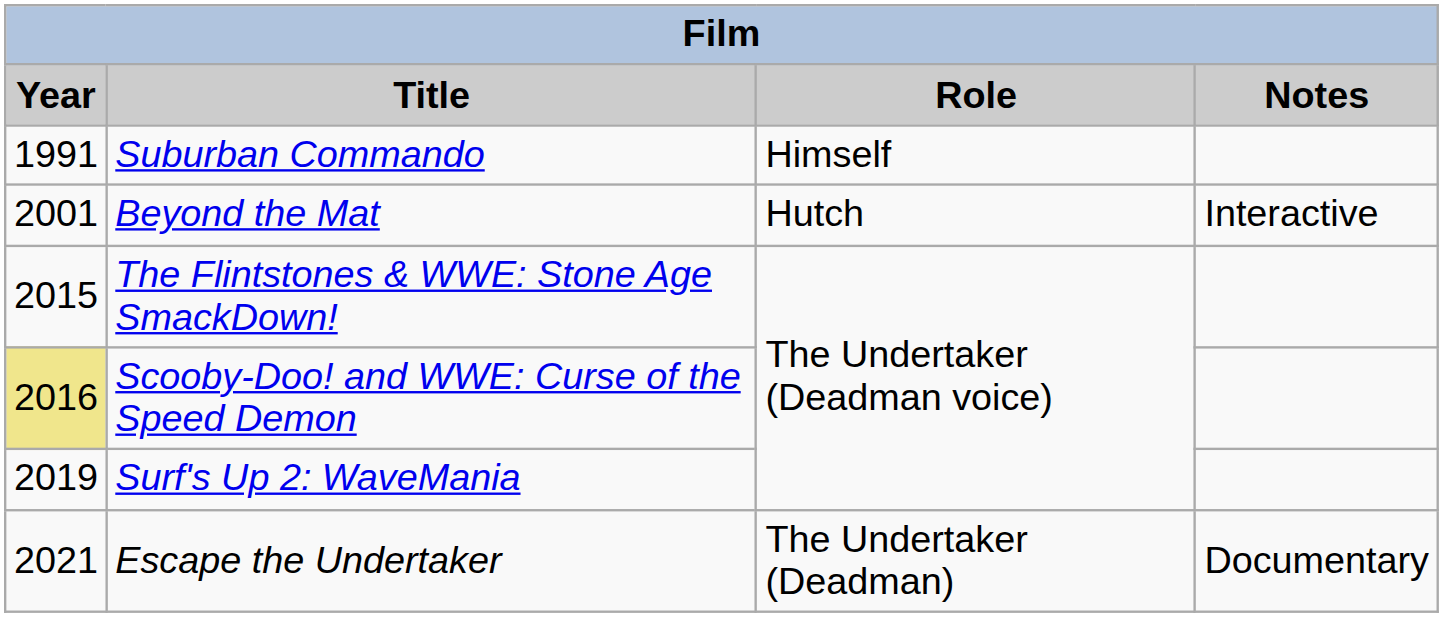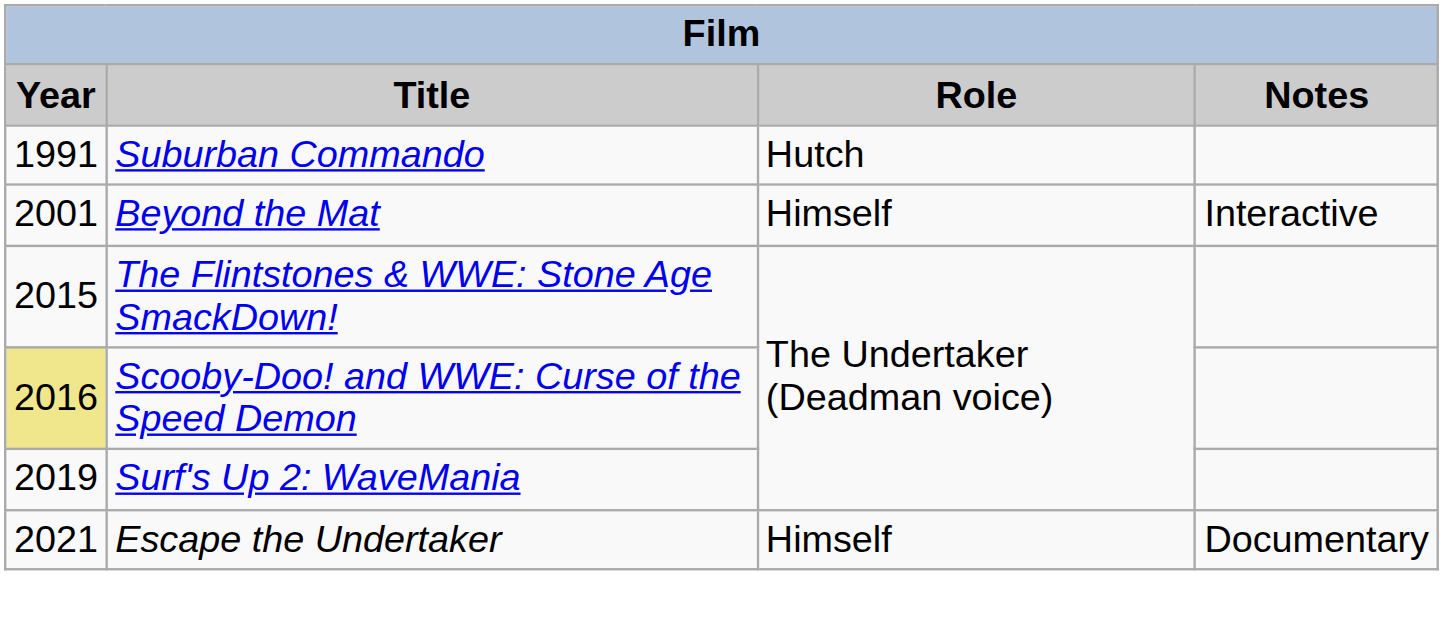 <table class="wikitable">
 <tr style="text-align:center;">
 <th colspan=4 style="background:#B0C4DE;">Film</th>
 </tr>
 <tr style="text-align:center;">
 <th style="background:#ccc;">Year</th>
 <th style="background:#ccc;">Title</th>
 <th style="background:#ccc;">Role</th>
 <th style="background:#ccc;">Notes</th>
 </tr>
 <tr>
 <td>1991</td>
 <td><em><a href='#'>Suburban Commando</a></em></td>
-<td>Himself</td>
+<td>Hutch</td>
 <td></td>
 </tr>
 <tr>
 <td>2001</td>
 <td><em><a href='#'>Beyond the Mat</a></em></td>
-<td>Hutch</td>
+<td>Himself</td>
 <td>Interactive</td>
 </tr>
 <tr>
 <td>2015</td>
 <td><em><a href='#'>The Flintstones & WWE: Stone Age SmackDown!</a></em></td>
 <td rowspan="3">The Undertaker (Deadman voice)</td>
 <td></td>
 </tr>
 <tr>
 <td style="background: khaki;">2016</td>
 <td><em><a href='#'>Scooby-Doo! and WWE: Curse of the Speed Demon</a></em></td>
 <td></td>
 </tr>
 <tr>
 <td>2019</td>
 <td><em><a href='#'>Surf's Up 2: WaveMania</a></em></td>
 <td></td>
 </tr>
 <tr>
 <td>2021</td>
 <td><em>Escape the Undertaker</em></td>
-<td>The Undertaker (Deadman)</td>
+<td>Himself</td>
 <td>Documentary</td>
 </tr>
 </table>
